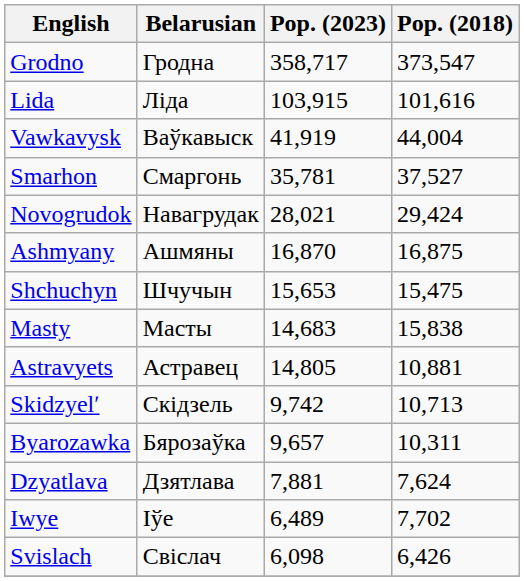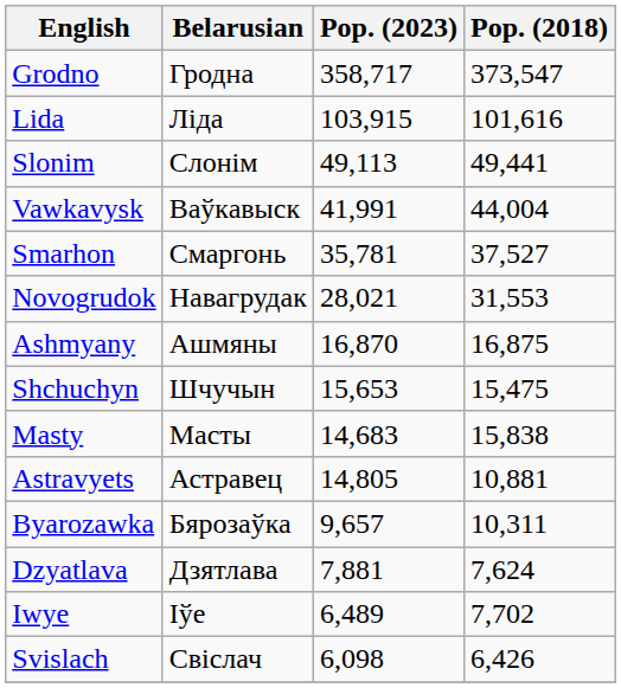 <table class="wikitable sortable">
 <tr>
 <th>English</th>
 <th>Belarusian</th>
 <th>Pop. (2023)</th>
 <th>Pop. (2018)</th>
 </tr>
 <tr>
 <td><a href='#'>Grodno</a></td>
 <td>Гродна</td>
 <td>358,717</td>
 <td>373,547</td>
 </tr>
 <tr>
 <td><a href='#'>Lida</a></td>
 <td>Ліда</td>
 <td>103,915</td>
 <td>101,616</td>
 </tr>
 <tr>
+<td><a href='#'>Slonim</a></td>
+<td>Слонім</td>
+<td>49,113</td>
+<td>49,441</td>
+</tr>
+<tr>
 <td><a href='#'>Vawkavysk</a></td>
 <td>Ваўкавыск</td>
-<td>41,919</td>
+<td>41,991</td>
 <td>44,004</td>
 </tr>
 <tr>
 <td><a href='#'>Smarhon</a></td>
 <td>Смаргонь</td>
 <td>35,781</td>
 <td>37,527</td>
 </tr>
 <tr>
 <td><a href='#'>Novogrudok</a></td>
 <td>Навагрудак</td>
 <td>28,021</td>
-<td>29,424</td>
+<td>31,553</td>
 </tr>
 <tr>
 <td><a href='#'>Ashmyany</a></td>
 <td>Ашмяны</td>
 <td>16,870</td>
 <td>16,875</td>
 </tr>
 <tr>
 <td><a href='#'>Shchuchyn</a></td>
 <td>Шчучын</td>
 <td>15,653</td>
 <td>15,475</td>
 </tr>
 <tr>
 <td><a href='#'>Masty</a></td>
 <td>Масты</td>
 <td>14,683</td>
 <td>15,838</td>
 </tr>
 <tr>
 <td><a href='#'>Astravyets</a></td>
 <td>Астравец</td>
 <td>14,805</td>
 <td>10,881</td>
-</tr>
-<tr>
-<td><a href='#'>Skidzyelʹ</a></td>
-<td>Скідзель</td>
-<td>9,742</td>
-<td>10,713</td>
 </tr>
 <tr>
 <td><a href='#'>Byarozawka</a></td>
 <td>Бярозаўка</td>
 <td>9,657</td>
 <td>10,311</td>
 </tr>
 <tr>
 <td><a href='#'>Dzyatlava</a></td>
 <td>Дзятлава</td>
 <td>7,881</td>
 <td>7,624</td>
 </tr>
 <tr>
 <td><a href='#'>Iwye</a></td>
 <td>Іўе</td>
 <td>6,489</td>
 <td>7,702</td>
 </tr>
 <tr>
 <td><a href='#'>Svislach</a></td>
 <td>Свiслач</td>
 <td>6,098</td>
 <td>6,426</td>
 </tr>
 <tr>
 </tr>
 </table>
